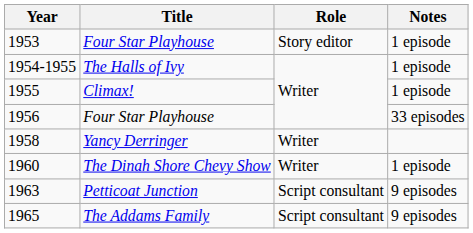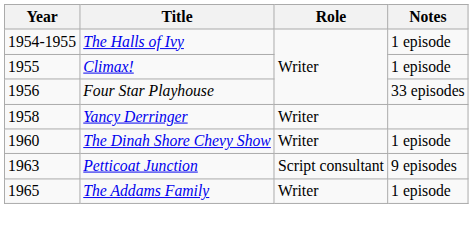 <table class="wikitable sortable">
 <tr>
 <th>Year</th>
 <th>Title</th>
 <th>Role</th>
 <th class= "unsortable">Notes</th>
-</tr>
-<tr>
-<td>1953</td>
-<td><em><a href='#'>Four Star Playhouse</a></em></td>
-<td>Story editor</td>
-<td>1 episode</td>
 </tr>
 <tr>
 <td>1954-1955</td>
 <td><em><a href='#'>The Halls of Ivy</a></em></td>
 <td rowspan="3">Writer</td>
 <td>1 episode</td>
 </tr>
 <tr>
 <td>1955</td>
 <td><em><a href='#'>Climax!</a></em></td>
 <td>1 episode</td>
 </tr>
 <tr>
 <td>1956</td>
 <td><em>Four Star Playhouse</em></td>
 <td>33 episodes</td>
 </tr>
 <tr>
 <td>1958</td>
 <td><em><a href='#'>Yancy Derringer</a></em></td>
 <td>Writer</td>
 <td></td>
 </tr>
 <tr>
 <td>1960</td>
 <td><em><a href='#'>The Dinah Shore Chevy Show</a></em></td>
 <td>Writer</td>
 <td>1 episode</td>
 </tr>
 <tr>
 <td>1963</td>
 <td><em><a href='#'>Petticoat Junction</a></em></td>
 <td>Script consultant</td>
 <td>9 episodes</td>
 </tr>
 <tr>
 <td>1965</td>
 <td><em><a href='#'>The Addams Family</a></em></td>
-<td>Script consultant</td>
-<td>9 episodes</td>
+<td>Writer</td>
+<td>1 episode</td>
 </tr>
 </table>
